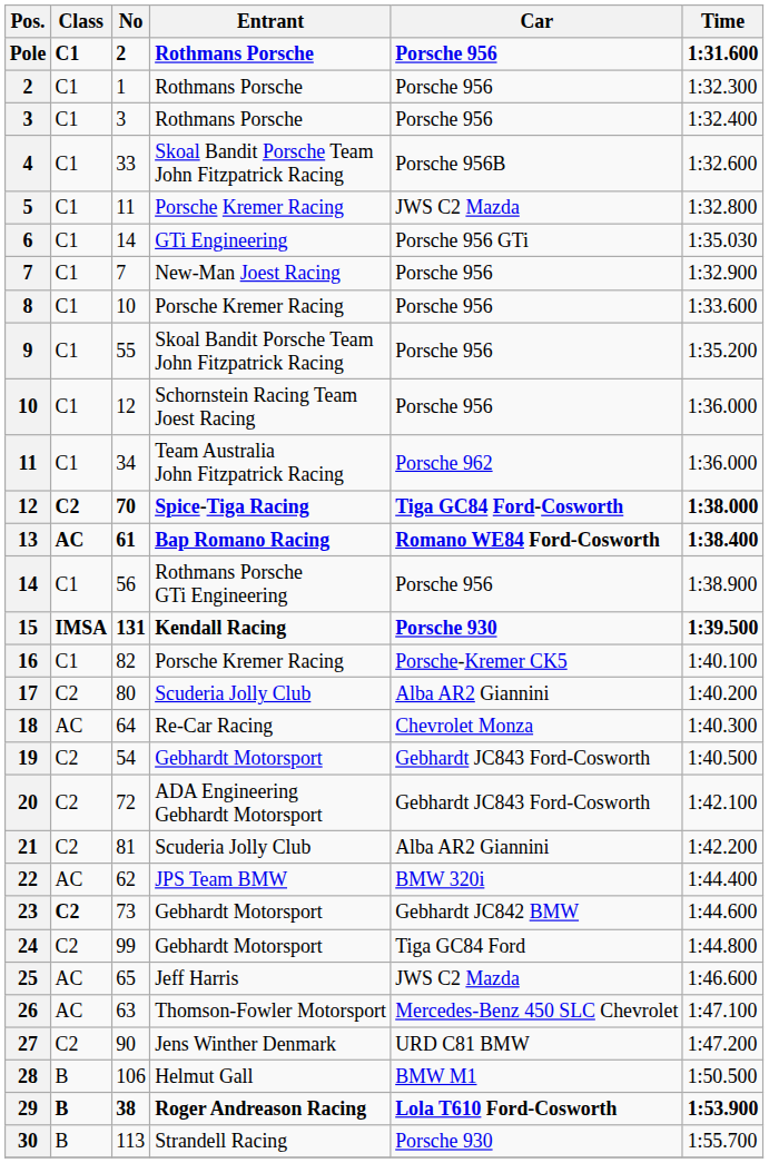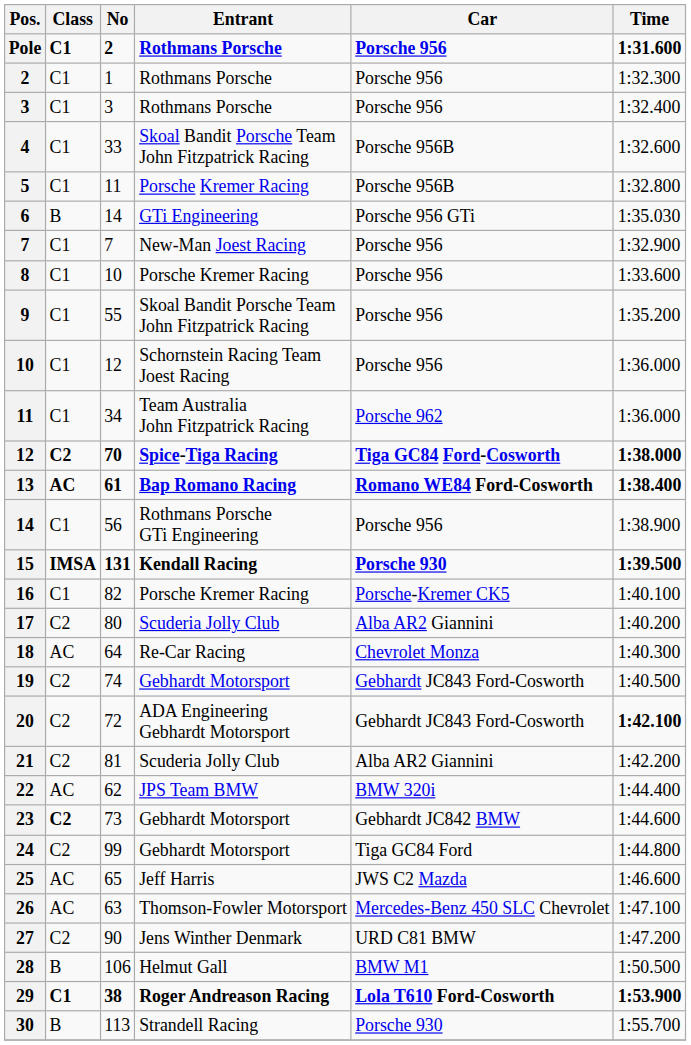 <table class="wikitable" style="font-size: 95%;">
 <tr>
 <th>Pos.</th>
 <th>Class</th>
 <th>No</th>
 <th>Entrant</th>
 <th>Car</th>
 <th>Time</th>
 </tr>
 <tr style="font-weight:bold">
 <th>Pole</th>
 <td>C1</td>
 <td>2</td>
 <td> <a href='#'>Rothmans Porsche</a></td>
 <td><a href='#'>Porsche 956</a></td>
 <td>1:31.600</td>
 </tr>
 <tr>
 <th>2</th>
 <td>C1</td>
 <td>1</td>
 <td> Rothmans Porsche</td>
 <td>Porsche 956</td>
 <td>1:32.300</td>
 </tr>
 <tr>
 <th>3</th>
 <td>C1</td>
 <td>3</td>
 <td> Rothmans Porsche</td>
 <td>Porsche 956</td>
 <td>1:32.400</td>
 </tr>
 <tr>
 <th>4</th>
 <td>C1</td>
 <td>33</td>
 <td> <a href='#'>Skoal</a> Bandit <a href='#'>Porsche</a> Team <br>  John Fitzpatrick Racing</td>
 <td>Porsche 956B</td>
 <td>1:32.600</td>
 </tr>
 <tr>
 <th>5</th>
 <td>C1</td>
 <td>11</td>
 <td> <a href='#'>Porsche</a> <a href='#'>Kremer Racing</a></td>
-<td>JWS C2 <a href='#'>Mazda</a></td>
+<td>Porsche 956B</td>
 <td>1:32.800</td>
 </tr>
 <tr>
 <th>6</th>
-<td>C1</td>
+<td>B</td>
 <td>14</td>
 <td> <a href='#'>GTi Engineering</a></td>
 <td>Porsche 956 GTi</td>
 <td>1:35.030</td>
 </tr>
 <tr>
 <th>7</th>
 <td>C1</td>
 <td>7</td>
 <td> New-Man <a href='#'>Joest Racing</a></td>
 <td>Porsche 956</td>
 <td>1:32.900</td>
 </tr>
 <tr>
 <th>8</th>
 <td>C1</td>
 <td>10</td>
 <td> Porsche Kremer Racing</td>
 <td>Porsche 956</td>
 <td>1:33.600</td>
 </tr>
 <tr>
 <th>9</th>
 <td>C1</td>
 <td>55</td>
 <td> Skoal Bandit Porsche Team <br>  John Fitzpatrick Racing</td>
 <td>Porsche 956</td>
 <td>1:35.200</td>
 </tr>
 <tr>
 <th>10</th>
 <td>C1</td>
 <td>12</td>
 <td> Schornstein Racing Team <br>  Joest Racing</td>
 <td>Porsche 956</td>
 <td>1:36.000</td>
 </tr>
 <tr>
 <th>11</th>
 <td>C1</td>
 <td>34</td>
 <td> Team Australia <br>  John Fitzpatrick Racing</td>
 <td><a href='#'>Porsche 962</a></td>
 <td>1:36.000</td>
 </tr>
 <tr style="font-weight:bold">
 <th>12</th>
 <td>C2</td>
 <td>70</td>
 <td> <a href='#'>Spice</a>-<a href='#'>Tiga Racing</a></td>
 <td><a href='#'>Tiga GC84</a> <a href='#'>Ford</a>-<a href='#'>Cosworth</a></td>
 <td>1:38.000</td>
 </tr>
 <tr style="font-weight:bold">
 <th>13</th>
 <td>AC</td>
 <td>61</td>
 <td> <a href='#'>Bap Romano Racing</a></td>
 <td><a href='#'>Romano WE84</a> Ford-Cosworth</td>
 <td>1:38.400</td>
 </tr>
 <tr>
 <th>14</th>
 <td>C1</td>
 <td>56</td>
 <td> Rothmans Porsche <br>  GTi Engineering</td>
 <td>Porsche 956</td>
 <td>1:38.900</td>
 </tr>
 <tr style="font-weight:bold">
 <th>15</th>
 <td>IMSA</td>
 <td>131</td>
 <td> Kendall Racing</td>
 <td><a href='#'>Porsche 930</a></td>
 <td>1:39.500</td>
 </tr>
 <tr>
 <th>16</th>
 <td>C1</td>
 <td>82</td>
 <td> Porsche Kremer Racing</td>
 <td><a href='#'>Porsche</a>-<a href='#'>Kremer CK5</a></td>
 <td>1:40.100</td>
 </tr>
 <tr>
 <th>17</th>
 <td>C2</td>
 <td>80</td>
 <td> <a href='#'>Scuderia Jolly Club</a></td>
 <td><a href='#'>Alba AR2</a> Giannini</td>
 <td>1:40.200</td>
 </tr>
 <tr>
 <th>18</th>
 <td>AC</td>
 <td>64</td>
 <td> Re-Car Racing</td>
 <td><a href='#'>Chevrolet Monza</a></td>
 <td>1:40.300</td>
 </tr>
 <tr>
 <th>19</th>
 <td>C2</td>
-<td>54</td>
+<td>74</td>
 <td> <a href='#'>Gebhardt Motorsport</a></td>
 <td><a href='#'>Gebhardt</a> JC843 Ford-Cosworth</td>
 <td>1:40.500</td>
 </tr>
 <tr>
 <th>20</th>
 <td>C2</td>
 <td>72</td>
 <td> ADA Engineering <br>  Gebhardt Motorsport</td>
 <td>Gebhardt JC843 Ford-Cosworth</td>
-<td>1:42.100</td>
+<td><strong>1:42.100</strong></td>
 </tr>
 <tr>
 <th>21</th>
 <td>C2</td>
 <td>81</td>
 <td> Scuderia Jolly Club</td>
 <td>Alba AR2 Giannini</td>
 <td>1:42.200</td>
 </tr>
 <tr>
 <th>22</th>
 <td>AC</td>
 <td>62</td>
 <td> <a href='#'>JPS Team BMW</a></td>
 <td><a href='#'>BMW 320i</a></td>
 <td>1:44.400</td>
 </tr>
 <tr>
 <th>23</th>
 <td><strong>C2</strong></td>
 <td>73</td>
 <td> Gebhardt Motorsport</td>
 <td>Gebhardt JC842 <a href='#'>BMW</a></td>
 <td>1:44.600</td>
 </tr>
 <tr>
 <th>24</th>
 <td>C2</td>
 <td>99</td>
 <td> Gebhardt Motorsport</td>
 <td>Tiga GC84 Ford</td>
 <td>1:44.800</td>
 </tr>
 <tr>
 <th>25</th>
 <td>AC</td>
 <td>65</td>
 <td> Jeff Harris</td>
 <td>JWS C2 <a href='#'>Mazda</a></td>
 <td>1:46.600</td>
 </tr>
 <tr>
 <th>26</th>
 <td>AC</td>
 <td>63</td>
 <td> Thomson-Fowler Motorsport</td>
 <td><a href='#'>Mercedes-Benz 450 SLC</a> Chevrolet</td>
 <td>1:47.100</td>
 </tr>
 <tr>
 <th>27</th>
 <td>C2</td>
 <td>90</td>
 <td> Jens Winther Denmark</td>
 <td>URD C81 BMW</td>
 <td>1:47.200</td>
 </tr>
 <tr>
 <th>28</th>
 <td>B</td>
 <td>106</td>
 <td> Helmut Gall</td>
 <td><a href='#'>BMW M1</a></td>
 <td>1:50.500</td>
 </tr>
 <tr style="font-weight:bold">
 <th>29</th>
-<td>B</td>
+<td>C1</td>
 <td>38</td>
 <td> Roger Andreason Racing</td>
 <td><a href='#'>Lola T610</a> Ford-Cosworth</td>
 <td>1:53.900</td>
 </tr>
 <tr>
 <th>30</th>
 <td>B</td>
 <td>113</td>
 <td> Strandell Racing</td>
 <td><a href='#'>Porsche 930</a></td>
 <td>1:55.700</td>
 </tr>
 <tr>
 </tr>
 </table>
